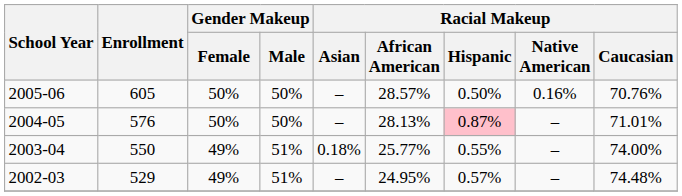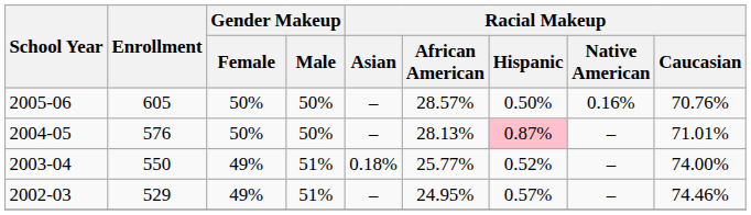 <table class="wikitable" style="font-size: 95%;">
 <tr>
 <th rowspan="2">School Year</th>
 <th rowspan="2">Enrollment</th>
 <th colspan="2">Gender Makeup</th>
 <th colspan="5">Racial Makeup</th>
 </tr>
 <tr>
 <th>Female</th>
 <th>Male</th>
 <th>Asian</th>
 <th>African <br>American</th>
 <th>Hispanic</th>
 <th>Native <br>American</th>
 <th>Caucasian</th>
 </tr>
 <tr>
 <td align="left">2005-06</td>
 <td align="center">605</td>
 <td align="center">50%</td>
 <td align="center">50%</td>
 <td align="center">–</td>
 <td align="center">28.57%</td>
 <td align="center">0.50%</td>
 <td align="center">0.16%</td>
 <td align="center">70.76%</td>
 </tr>
 <tr>
 <td align="left">2004-05</td>
 <td align="center">576</td>
 <td align="center">50%</td>
 <td align="center">50%</td>
 <td align="center">–</td>
 <td align="center">28.13%</td>
 <td align="center" style="background: pink;">0.87%</td>
 <td align="center">–</td>
 <td align="center">71.01%</td>
 </tr>
 <tr>
 <td align="left">2003-04</td>
 <td align="center">550</td>
 <td align="center">49%</td>
 <td align="center">51%</td>
 <td align="center">0.18%</td>
 <td align="center">25.77%</td>
-<td align="center">0.55%</td>
+<td align="center">0.52%</td>
 <td align="center">–</td>
 <td align="center">74.00%</td>
 </tr>
 <tr>
 <td align="left">2002-03</td>
 <td align="center">529</td>
 <td align="center">49%</td>
 <td align="center">51%</td>
 <td align="center">–</td>
 <td align="center">24.95%</td>
 <td align="center">0.57%</td>
 <td align="center">–</td>
-<td align="center">74.48%</td>
+<td align="center">74.46%</td>
 </tr>
 <tr>
 </tr>
 </table>
